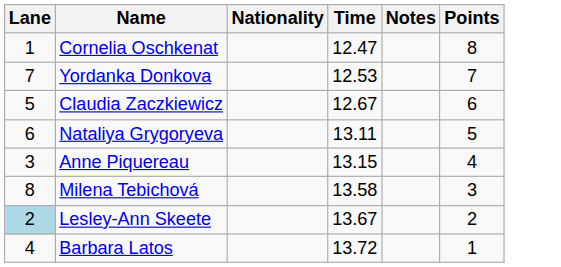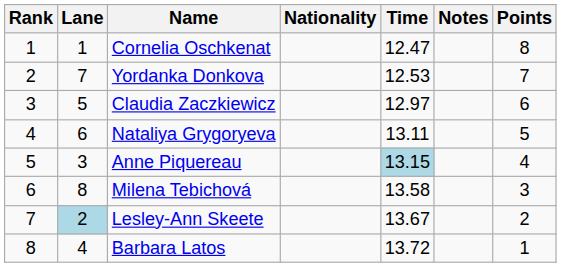 <table class="wikitable sortable" style="text-align:center">
 <tr>
+<th>Rank</th>
 <th>Lane</th>
 <th>Name</th>
 <th>Nationality</th>
 <th>Time</th>
 <th>Notes</th>
 <th>Points</th>
 </tr>
 <tr>
 <td>1</td>
+<td>1</td>
 <td align=left><a href='#'>Cornelia Oschkenat</a></td>
 <td align=left></td>
 <td>12.47</td>
 <td></td>
 <td>8</td>
 </tr>
 <tr>
+<td>2</td>
 <td>7</td>
 <td align=left><a href='#'>Yordanka Donkova</a></td>
 <td align=left></td>
 <td>12.53</td>
 <td></td>
 <td>7</td>
 </tr>
 <tr>
+<td>3</td>
 <td>5</td>
 <td align=left><a href='#'>Claudia Zaczkiewicz</a></td>
 <td align=left></td>
-<td>12.67</td>
+<td>12.97</td>
 <td></td>
 <td>6</td>
 </tr>
 <tr>
+<td>4</td>
 <td>6</td>
 <td align=left><a href='#'>Nataliya Grygoryeva</a></td>
 <td align=left></td>
 <td>13.11</td>
 <td></td>
 <td>5</td>
 </tr>
 <tr>
+<td>5</td>
 <td>3</td>
 <td align=left><a href='#'>Anne Piquereau</a></td>
 <td align=left></td>
-<td>13.15</td>
+<td style="background: lightblue;">13.15</td>
 <td></td>
 <td>4</td>
 </tr>
 <tr>
+<td>6</td>
 <td>8</td>
 <td align=left><a href='#'>Milena Tebichová</a></td>
 <td align=left></td>
 <td>13.58</td>
 <td></td>
 <td>3</td>
 </tr>
 <tr>
+<td>7</td>
 <td style="background: lightblue;">2</td>
 <td align=left><a href='#'>Lesley-Ann Skeete</a></td>
 <td align=left></td>
 <td>13.67</td>
 <td></td>
 <td>2</td>
 </tr>
 <tr>
+<td>8</td>
 <td>4</td>
 <td align=left><a href='#'>Barbara Latos</a></td>
 <td align=left></td>
 <td>13.72</td>
 <td></td>
 <td>1</td>
 </tr>
 </table>
